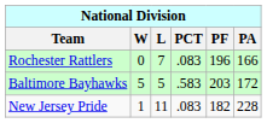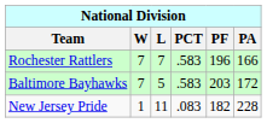 <table class="wikitable">
 <tr bgcolor="#ccffff">
 <td colspan="7" align="center"><strong>National Division</strong></td>
 </tr>
 <tr bgcolor="#efefef">
 <th>Team</th>
 <th>W</th>
 <th>L</th>
 <th>PCT</th>
 <th>PF</th>
 <th>PA</th>
 </tr>
 <tr align="center" bgcolor="#ccffcc">
 <td align="left"><a href='#'>Rochester Rattlers</a></td>
-<td>0</td>
 <td>7</td>
-<td>.083</td>
+<td>7</td>
+<td>.583</td>
 <td>196</td>
 <td>166</td>
 </tr>
 <tr align="center" bgcolor="#ccffcc">
 <td align="left"><a href='#'>Baltimore Bayhawks</a></td>
-<td>5</td>
+<td>7</td>
 <td>5</td>
 <td>.583</td>
 <td>203</td>
 <td>172</td>
 </tr>
 <tr align="center">
 <td align="left"><a href='#'>New Jersey Pride</a></td>
 <td>1</td>
 <td>11</td>
 <td>.083</td>
 <td>182</td>
 <td>228</td>
 </tr>
 </table>
